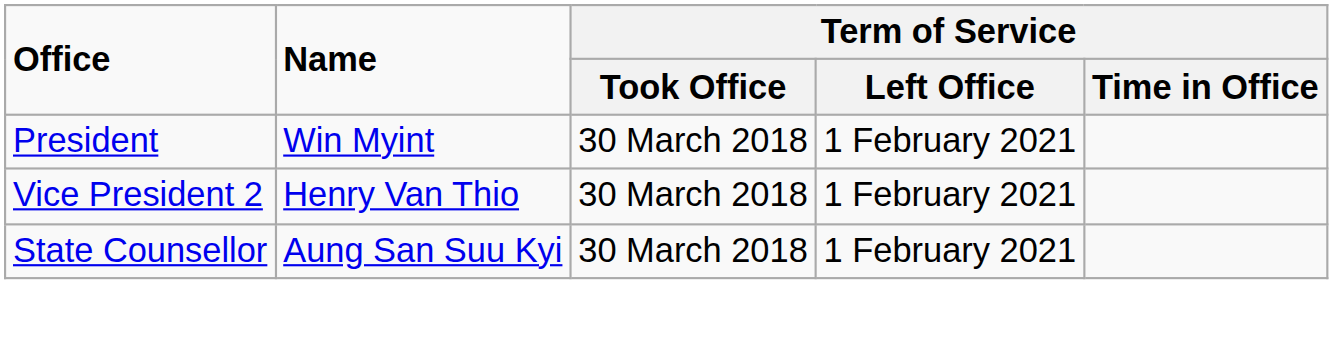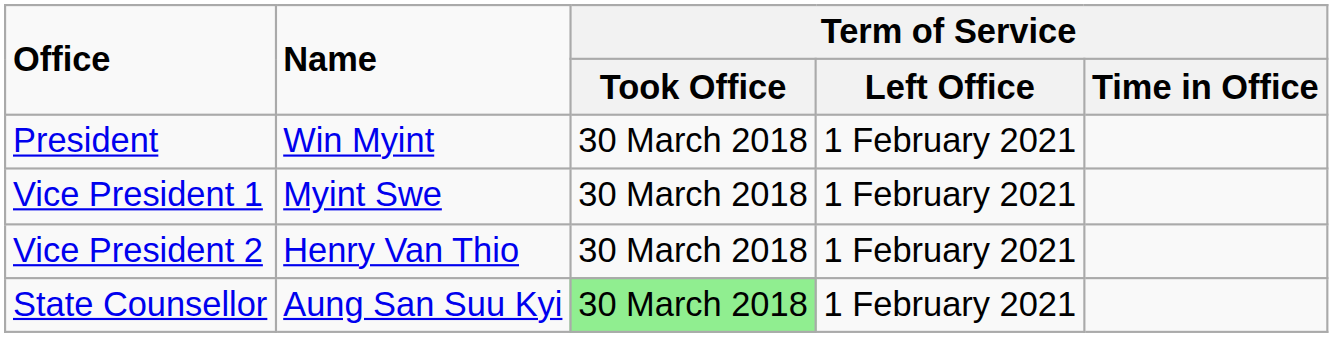 <table class="wikitable">
 <tr>
 <td rowspan=2><strong>Office</strong></td>
 <td rowspan=2><strong>Name</strong></td>
 <th colspan=3>Term of Service</th>
 </tr>
 <tr>
 <th>Took Office</th>
 <th>Left Office</th>
 <th>Time in Office</th>
 </tr>
 <tr>
 <td><a href='#'>President</a></td>
 <td><a href='#'>Win Myint</a></td>
 <td>30 March 2018</td>
 <td>1 February 2021</td>
 <td></td>
 </tr>
 <tr>
+<td><a href='#'>Vice President 1</a></td>
+<td><a href='#'>Myint Swe</a></td>
+<td>30 March 2018</td>
+<td>1 February 2021</td>
+<td></td>
+</tr>
+<tr>
 <td><a href='#'>Vice President 2</a></td>
 <td><a href='#'>Henry Van Thio</a></td>
 <td>30 March 2018</td>
 <td>1 February 2021</td>
 <td></td>
 </tr>
 <tr>
 <td><a href='#'>State Counsellor</a></td>
 <td><a href='#'>Aung San Suu Kyi</a></td>
-<td>30 March 2018</td>
+<td style="background: lightgreen;">30 March 2018</td>
 <td>1 February 2021</td>
 <td></td>
 </tr>
 </table>
